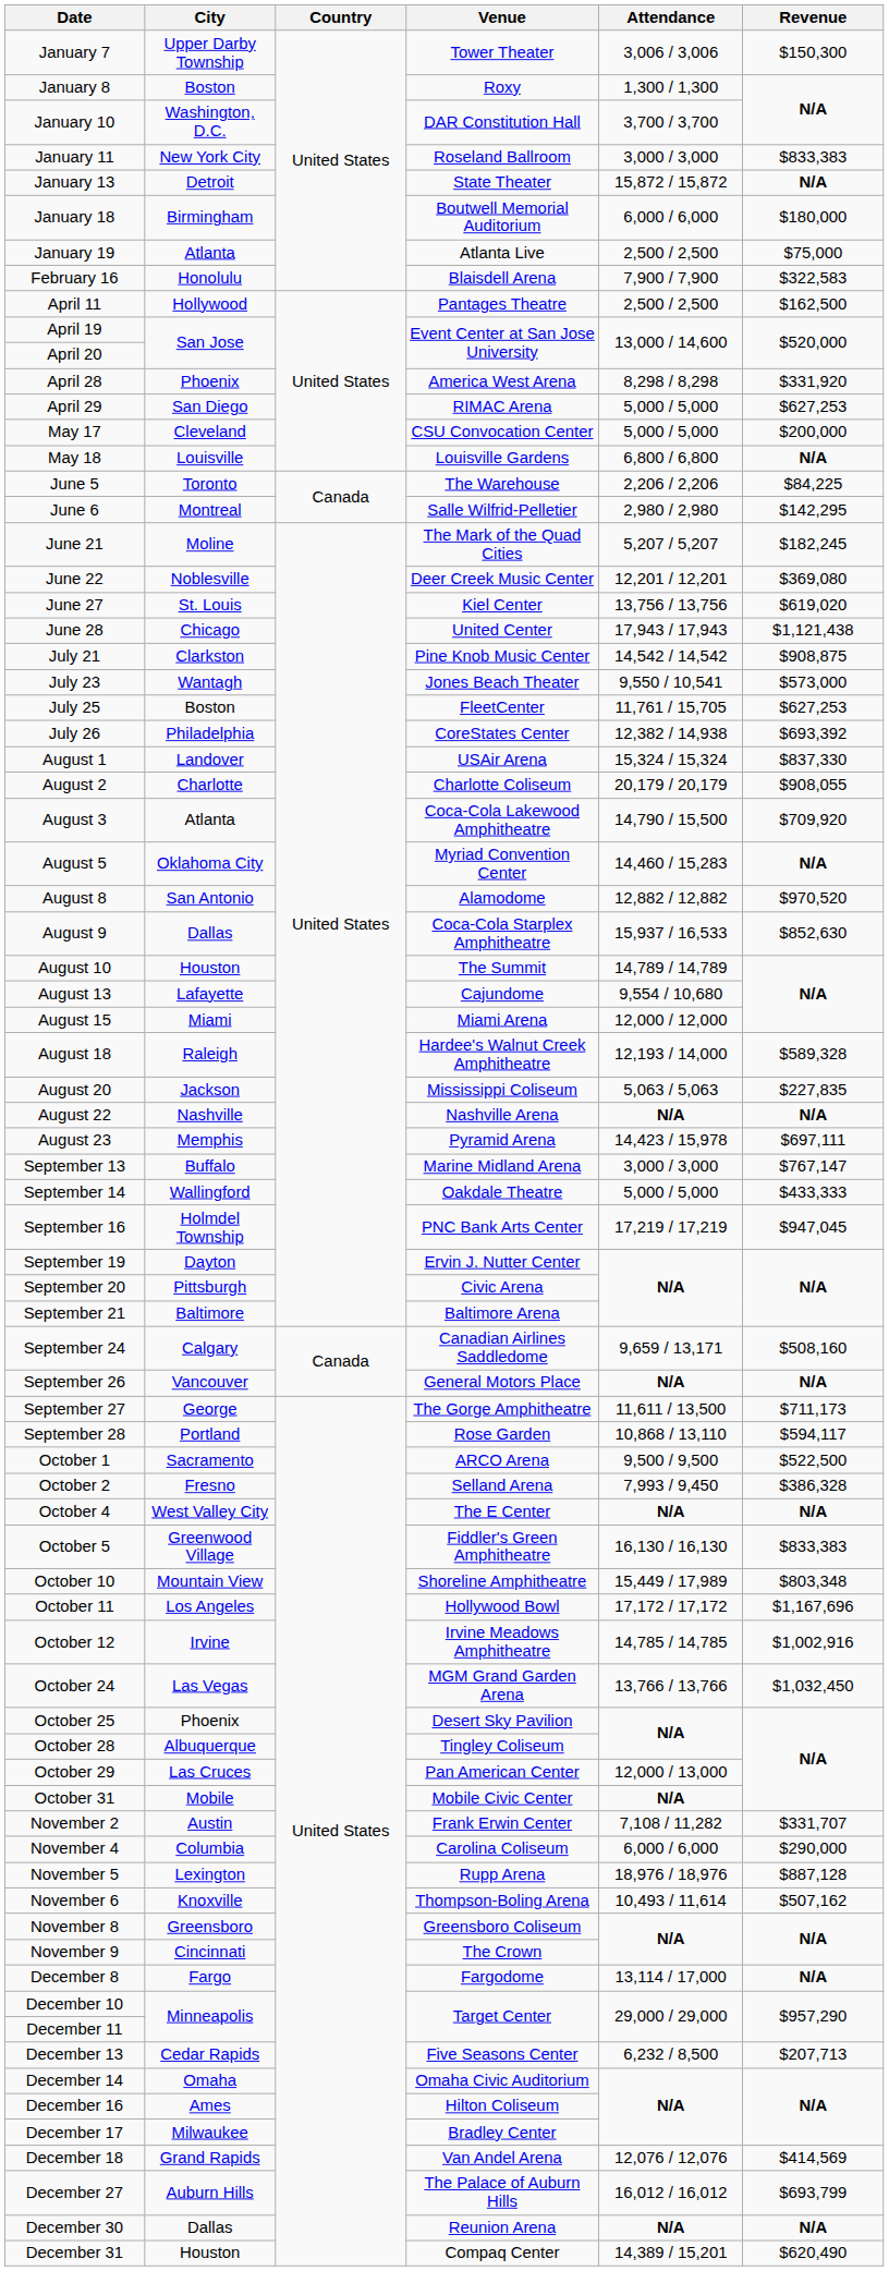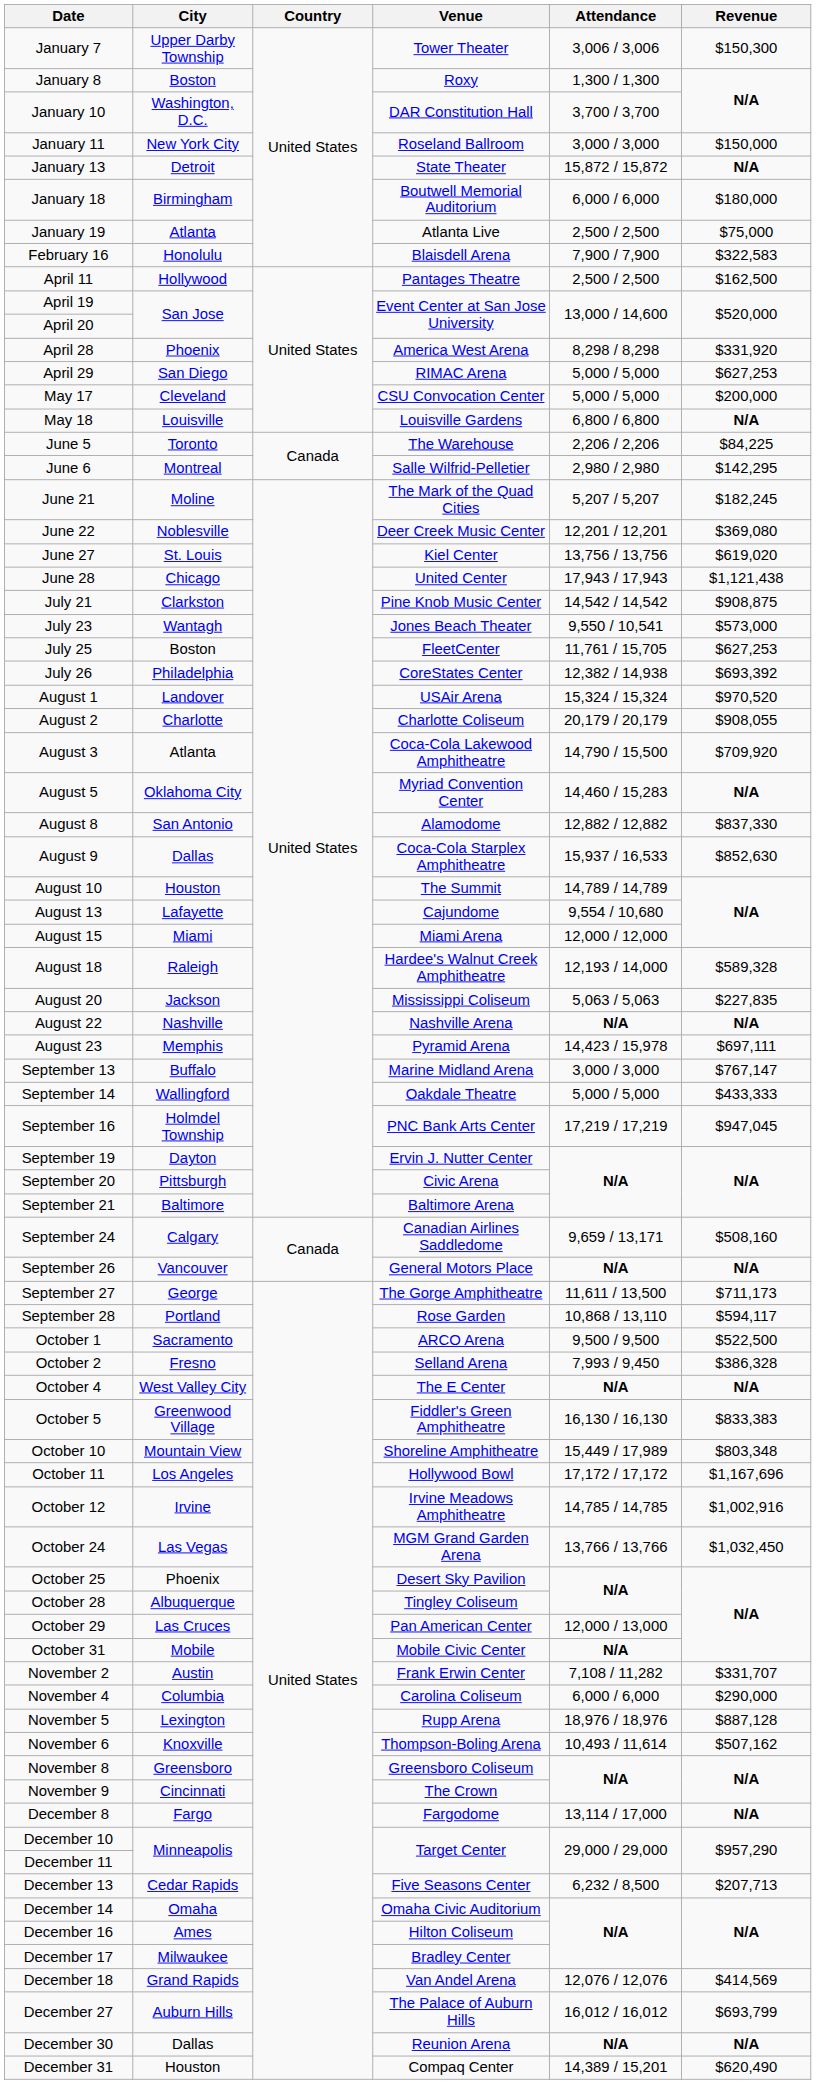 <table class="wikitable" style="text-align:center;">
 <tr>
 <th scope="col" style="width:12em;">Date</th>
 <th scope="col" style="width:10em;">City</th>
 <th scope="col" style="width:12em;">Country</th>
 <th scope="col" style="width:18em;">Venue</th>
 <th scope="col" style="width:12em;">Attendance</th>
 <th scope="col" style="width:12em;">Revenue</th>
 </tr>
 <tr>
 <td>January 7</td>
 <td><a href='#'>Upper Darby Township</a></td>
 <td rowspan="8">United States</td>
 <td><a href='#'>Tower Theater</a></td>
 <td>3,006 / 3,006</td>
 <td>$150,300</td>
 </tr>
 <tr>
 <td>January 8</td>
 <td><a href='#'>Boston</a></td>
 <td><a href='#'>Roxy</a></td>
 <td>1,300 / 1,300</td>
 <td rowspan="2"><strong>N/A</strong></td>
 </tr>
 <tr>
 <td>January 10</td>
 <td><a href='#'>Washington, D.C.</a></td>
 <td><a href='#'>DAR Constitution Hall</a></td>
 <td>3,700 / 3,700</td>
 </tr>
 <tr>
 <td>January 11</td>
 <td><a href='#'>New York City</a></td>
 <td><a href='#'>Roseland Ballroom</a></td>
 <td>3,000 / 3,000</td>
-<td>$833,383</td>
+<td>$150,000</td>
 </tr>
 <tr>
 <td>January 13</td>
 <td><a href='#'>Detroit</a></td>
 <td><a href='#'>State Theater</a></td>
 <td>15,872 / 15,872</td>
 <td><strong>N/A</strong></td>
 </tr>
 <tr>
 <td>January 18</td>
 <td><a href='#'>Birmingham</a></td>
 <td><a href='#'>Boutwell Memorial Auditorium</a></td>
 <td>6,000 / 6,000</td>
 <td>$180,000</td>
 </tr>
 <tr>
 <td>January 19</td>
 <td><a href='#'>Atlanta</a></td>
 <td>Atlanta Live</td>
 <td>2,500 / 2,500</td>
 <td>$75,000</td>
 </tr>
 <tr>
 <td>February 16</td>
 <td><a href='#'>Honolulu</a></td>
 <td><a href='#'>Blaisdell Arena</a></td>
 <td>7,900 / 7,900</td>
 <td>$322,583</td>
 </tr>
 <tr>
 <td>April 11</td>
 <td><a href='#'>Hollywood</a></td>
 <td rowspan="7">United States</td>
 <td><a href='#'>Pantages Theatre</a></td>
 <td>2,500 / 2,500</td>
 <td>$162,500</td>
 </tr>
 <tr>
 <td>April 19</td>
 <td rowspan="2"><a href='#'>San Jose</a></td>
 <td rowspan="2"><a href='#'>Event Center at San Jose University</a></td>
 <td rowspan="2">13,000 / 14,600</td>
 <td rowspan="2">$520,000</td>
 </tr>
 <tr>
 <td>April 20</td>
 </tr>
 <tr>
 <td>April 28</td>
 <td><a href='#'>Phoenix</a></td>
 <td><a href='#'>America West Arena</a></td>
 <td>8,298 / 8,298</td>
 <td>$331,920</td>
 </tr>
 <tr>
 <td>April 29</td>
 <td><a href='#'>San Diego</a></td>
 <td><a href='#'>RIMAC Arena</a></td>
 <td>5,000 / 5,000</td>
 <td>$627,253</td>
 </tr>
 <tr>
 <td>May 17</td>
 <td><a href='#'>Cleveland</a></td>
 <td><a href='#'>CSU Convocation Center</a></td>
 <td>5,000 / 5,000</td>
 <td>$200,000</td>
 </tr>
 <tr>
 <td>May 18</td>
 <td><a href='#'>Louisville</a></td>
 <td><a href='#'>Louisville Gardens</a></td>
 <td>6,800 / 6,800</td>
 <td><strong>N/A</strong></td>
 </tr>
 <tr>
 <td>June 5</td>
 <td><a href='#'>Toronto</a></td>
 <td rowspan="2">Canada</td>
 <td><a href='#'>The Warehouse</a></td>
 <td>2,206 / 2,206</td>
 <td>$84,225</td>
 </tr>
 <tr>
 <td>June 6</td>
 <td><a href='#'>Montreal</a></td>
 <td><a href='#'>Salle Wilfrid-Pelletier</a></td>
 <td>2,980 / 2,980</td>
 <td>$142,295</td>
 </tr>
 <tr>
 <td>June 21</td>
 <td><a href='#'>Moline</a></td>
 <td rowspan="27">United States</td>
 <td><a href='#'>The Mark of the Quad Cities</a></td>
 <td>5,207 / 5,207</td>
 <td>$182,245</td>
 </tr>
 <tr>
 <td>June 22</td>
 <td><a href='#'>Noblesville</a></td>
 <td><a href='#'>Deer Creek Music Center</a></td>
 <td>12,201 / 12,201</td>
 <td>$369,080</td>
 </tr>
 <tr>
 <td>June 27</td>
 <td><a href='#'>St. Louis</a></td>
 <td><a href='#'>Kiel Center</a></td>
 <td>13,756 / 13,756</td>
 <td>$619,020</td>
 </tr>
 <tr>
 <td>June 28</td>
 <td><a href='#'>Chicago</a></td>
 <td><a href='#'>United Center</a></td>
 <td>17,943 / 17,943</td>
 <td>$1,121,438</td>
 </tr>
 <tr>
 <td>July 21</td>
 <td><a href='#'>Clarkston</a></td>
 <td><a href='#'>Pine Knob Music Center</a></td>
 <td>14,542 / 14,542</td>
 <td>$908,875</td>
 </tr>
 <tr>
 <td>July 23</td>
 <td><a href='#'>Wantagh</a></td>
 <td><a href='#'>Jones Beach Theater</a></td>
 <td>9,550 / 10,541</td>
 <td>$573,000</td>
 </tr>
 <tr>
 <td>July 25</td>
 <td>Boston</td>
 <td><a href='#'>FleetCenter</a></td>
 <td>11,761 / 15,705</td>
 <td>$627,253</td>
 </tr>
 <tr>
 <td>July 26</td>
 <td><a href='#'>Philadelphia</a></td>
 <td><a href='#'>CoreStates Center</a></td>
 <td>12,382 / 14,938</td>
 <td>$693,392</td>
 </tr>
 <tr>
 <td>August 1</td>
 <td><a href='#'>Landover</a></td>
 <td><a href='#'>USAir Arena</a></td>
 <td>15,324 / 15,324</td>
-<td>$837,330</td>
+<td>$970,520</td>
 </tr>
 <tr>
 <td>August 2</td>
 <td><a href='#'>Charlotte</a></td>
 <td><a href='#'>Charlotte Coliseum</a></td>
 <td>20,179 / 20,179</td>
 <td>$908,055</td>
 </tr>
 <tr>
 <td>August 3</td>
 <td>Atlanta</td>
 <td><a href='#'>Coca-Cola Lakewood Amphitheatre</a></td>
 <td>14,790 / 15,500</td>
 <td>$709,920</td>
 </tr>
 <tr>
 <td>August 5</td>
 <td><a href='#'>Oklahoma City</a></td>
 <td><a href='#'>Myriad Convention Center</a></td>
 <td>14,460 / 15,283</td>
 <td><strong>N/A</strong></td>
 </tr>
 <tr>
 <td>August 8</td>
 <td><a href='#'>San Antonio</a></td>
 <td><a href='#'>Alamodome</a></td>
 <td>12,882 / 12,882</td>
-<td>$970,520</td>
+<td>$837,330</td>
 </tr>
 <tr>
 <td>August 9</td>
 <td><a href='#'>Dallas</a></td>
 <td><a href='#'>Coca-Cola Starplex Amphitheatre</a></td>
 <td>15,937 / 16,533</td>
 <td>$852,630</td>
 </tr>
 <tr>
 <td>August 10</td>
 <td><a href='#'>Houston</a></td>
 <td><a href='#'>The Summit</a></td>
 <td>14,789 / 14,789</td>
 <td rowspan="3"><strong>N/A</strong></td>
 </tr>
 <tr>
 <td>August 13</td>
 <td><a href='#'>Lafayette</a></td>
 <td><a href='#'>Cajundome</a></td>
 <td>9,554 / 10,680</td>
 </tr>
 <tr>
 <td>August 15</td>
 <td><a href='#'>Miami</a></td>
 <td><a href='#'>Miami Arena</a></td>
 <td>12,000 / 12,000</td>
 </tr>
 <tr>
 <td>August 18</td>
 <td><a href='#'>Raleigh</a></td>
 <td><a href='#'>Hardee's Walnut Creek Amphitheatre</a></td>
 <td>12,193 / 14,000</td>
 <td>$589,328</td>
 </tr>
 <tr>
 <td>August 20</td>
 <td><a href='#'>Jackson</a></td>
 <td><a href='#'>Mississippi Coliseum</a></td>
 <td>5,063 / 5,063</td>
 <td>$227,835</td>
 </tr>
 <tr>
 <td>August 22</td>
 <td><a href='#'>Nashville</a></td>
 <td><a href='#'>Nashville Arena</a></td>
 <td><strong>N/A</strong></td>
 <td><strong>N/A</strong></td>
 </tr>
 <tr>
 <td>August 23</td>
 <td><a href='#'>Memphis</a></td>
 <td><a href='#'>Pyramid Arena</a></td>
 <td>14,423 / 15,978</td>
 <td>$697,111</td>
 </tr>
 <tr>
 <td>September 13</td>
 <td><a href='#'>Buffalo</a></td>
 <td><a href='#'>Marine Midland Arena</a></td>
 <td>3,000 / 3,000</td>
 <td>$767,147</td>
 </tr>
 <tr>
 <td>September 14</td>
 <td><a href='#'>Wallingford</a></td>
 <td><a href='#'>Oakdale Theatre</a></td>
 <td>5,000 / 5,000</td>
 <td>$433,333</td>
 </tr>
 <tr>
 <td>September 16</td>
 <td><a href='#'>Holmdel Township</a></td>
 <td><a href='#'>PNC Bank Arts Center</a></td>
 <td>17,219 / 17,219</td>
 <td>$947,045</td>
 </tr>
 <tr>
 <td>September 19</td>
 <td><a href='#'>Dayton</a></td>
 <td><a href='#'>Ervin J. Nutter Center</a></td>
 <td rowspan="3"><strong>N/A</strong></td>
 <td rowspan="3"><strong>N/A</strong></td>
 </tr>
 <tr>
 <td>September 20</td>
 <td><a href='#'>Pittsburgh</a></td>
 <td><a href='#'>Civic Arena</a></td>
 </tr>
 <tr>
 <td>September 21</td>
 <td><a href='#'>Baltimore</a></td>
 <td><a href='#'>Baltimore Arena</a></td>
 </tr>
 <tr>
 <td>September 24</td>
 <td><a href='#'>Calgary</a></td>
 <td rowspan="2">Canada</td>
 <td><a href='#'>Canadian Airlines Saddledome</a></td>
 <td>9,659 / 13,171</td>
 <td>$508,160</td>
 </tr>
 <tr>
 <td>September 26</td>
 <td><a href='#'>Vancouver</a></td>
 <td><a href='#'>General Motors Place</a></td>
 <td><strong>N/A</strong></td>
 <td><strong>N/A</strong></td>
 </tr>
 <tr>
 <td>September 27</td>
 <td><a href='#'>George</a></td>
 <td rowspan="31">United States</td>
 <td><a href='#'>The Gorge Amphitheatre</a></td>
 <td>11,611 / 13,500</td>
 <td>$711,173</td>
 </tr>
 <tr>
 <td>September 28</td>
 <td><a href='#'>Portland</a></td>
 <td><a href='#'>Rose Garden</a></td>
 <td>10,868 / 13,110</td>
 <td>$594,117</td>
 </tr>
 <tr>
 <td>October 1</td>
 <td><a href='#'>Sacramento</a></td>
 <td><a href='#'>ARCO Arena</a></td>
 <td>9,500 / 9,500</td>
 <td>$522,500</td>
 </tr>
 <tr>
 <td>October 2</td>
 <td><a href='#'>Fresno</a></td>
 <td><a href='#'>Selland Arena</a></td>
 <td>7,993 / 9,450</td>
 <td>$386,328</td>
 </tr>
 <tr>
 <td>October 4</td>
 <td><a href='#'>West Valley City</a></td>
 <td><a href='#'>The E Center</a></td>
 <td><strong>N/A</strong></td>
 <td><strong>N/A</strong></td>
 </tr>
 <tr>
 <td>October 5</td>
 <td><a href='#'>Greenwood Village</a></td>
 <td><a href='#'>Fiddler's Green Amphitheatre</a></td>
 <td>16,130 / 16,130</td>
 <td>$833,383</td>
 </tr>
 <tr>
 <td>October 10</td>
 <td><a href='#'>Mountain View</a></td>
 <td><a href='#'>Shoreline Amphitheatre</a></td>
 <td>15,449 / 17,989</td>
 <td>$803,348</td>
 </tr>
 <tr>
 <td>October 11</td>
 <td><a href='#'>Los Angeles</a></td>
 <td><a href='#'>Hollywood Bowl</a></td>
 <td>17,172 / 17,172</td>
 <td>$1,167,696</td>
 </tr>
 <tr>
 <td>October 12</td>
 <td><a href='#'>Irvine</a></td>
 <td><a href='#'>Irvine Meadows Amphitheatre</a></td>
 <td>14,785 / 14,785</td>
 <td>$1,002,916</td>
 </tr>
 <tr>
 <td>October 24</td>
 <td><a href='#'>Las Vegas</a></td>
 <td><a href='#'>MGM Grand Garden Arena</a></td>
 <td>13,766 / 13,766</td>
 <td>$1,032,450</td>
 </tr>
 <tr>
 <td>October 25</td>
 <td>Phoenix</td>
 <td><a href='#'>Desert Sky Pavilion</a></td>
 <td rowspan="2"><strong>N/A</strong></td>
 <td rowspan="4"><strong>N/A</strong></td>
 </tr>
 <tr>
 <td>October 28</td>
 <td><a href='#'>Albuquerque</a></td>
 <td><a href='#'>Tingley Coliseum</a></td>
 </tr>
 <tr>
 <td>October 29</td>
 <td><a href='#'>Las Cruces</a></td>
 <td><a href='#'>Pan American Center</a></td>
 <td>12,000 / 13,000</td>
 </tr>
 <tr>
 <td>October 31</td>
 <td><a href='#'>Mobile</a></td>
 <td><a href='#'>Mobile Civic Center</a></td>
 <td><strong>N/A</strong></td>
 </tr>
 <tr>
 <td>November 2</td>
 <td><a href='#'>Austin</a></td>
 <td><a href='#'>Frank Erwin Center</a></td>
 <td>7,108 / 11,282</td>
 <td>$331,707</td>
 </tr>
 <tr>
 <td>November 4</td>
 <td><a href='#'>Columbia</a></td>
 <td><a href='#'>Carolina Coliseum</a></td>
 <td>6,000 / 6,000</td>
 <td>$290,000</td>
 </tr>
 <tr>
 <td>November 5</td>
 <td><a href='#'>Lexington</a></td>
 <td><a href='#'>Rupp Arena</a></td>
 <td>18,976 / 18,976</td>
 <td>$887,128</td>
 </tr>
 <tr>
 <td>November 6</td>
 <td><a href='#'>Knoxville</a></td>
 <td><a href='#'>Thompson-Boling Arena</a></td>
 <td>10,493 / 11,614</td>
 <td>$507,162</td>
 </tr>
 <tr>
 <td>November 8</td>
 <td><a href='#'>Greensboro</a></td>
 <td><a href='#'>Greensboro Coliseum</a></td>
 <td rowspan="2"><strong>N/A</strong></td>
 <td rowspan="2"><strong>N/A</strong></td>
 </tr>
 <tr>
 <td>November 9</td>
 <td><a href='#'>Cincinnati</a></td>
 <td><a href='#'>The Crown</a></td>
 </tr>
 <tr>
 <td>December 8</td>
 <td><a href='#'>Fargo</a></td>
 <td><a href='#'>Fargodome</a></td>
 <td>13,114 / 17,000</td>
 <td><strong>N/A</strong></td>
 </tr>
 <tr>
 <td>December 10</td>
 <td rowspan="2"><a href='#'>Minneapolis</a></td>
 <td rowspan="2"><a href='#'>Target Center</a></td>
 <td rowspan="2">29,000 / 29,000</td>
 <td rowspan="2">$957,290</td>
 </tr>
 <tr>
 <td>December 11</td>
 </tr>
 <tr>
 <td>December 13</td>
 <td><a href='#'>Cedar Rapids</a></td>
 <td><a href='#'>Five Seasons Center</a></td>
 <td>6,232 / 8,500</td>
 <td>$207,713</td>
 </tr>
 <tr>
 <td>December 14</td>
 <td><a href='#'>Omaha</a></td>
 <td><a href='#'>Omaha Civic Auditorium</a></td>
 <td rowspan="3"><strong>N/A</strong></td>
 <td rowspan="3"><strong>N/A</strong></td>
 </tr>
 <tr>
 <td>December 16</td>
 <td><a href='#'>Ames</a></td>
 <td><a href='#'>Hilton Coliseum</a></td>
 </tr>
 <tr>
 <td>December 17</td>
 <td><a href='#'>Milwaukee</a></td>
 <td><a href='#'>Bradley Center</a></td>
 </tr>
 <tr>
 <td>December 18</td>
 <td><a href='#'>Grand Rapids</a></td>
 <td><a href='#'>Van Andel Arena</a></td>
 <td>12,076 / 12,076</td>
 <td>$414,569</td>
 </tr>
 <tr>
 <td>December 27</td>
 <td><a href='#'>Auburn Hills</a></td>
 <td><a href='#'>The Palace of Auburn Hills</a></td>
 <td>16,012 / 16,012</td>
 <td>$693,799</td>
 </tr>
 <tr>
 <td>December 30</td>
 <td>Dallas</td>
 <td><a href='#'>Reunion Arena</a></td>
 <td><strong>N/A</strong></td>
 <td><strong>N/A</strong></td>
 </tr>
 <tr>
 <td>December 31</td>
 <td>Houston</td>
 <td>Compaq Center</td>
 <td>14,389 / 15,201</td>
 <td>$620,490</td>
 </tr>
 </table>
